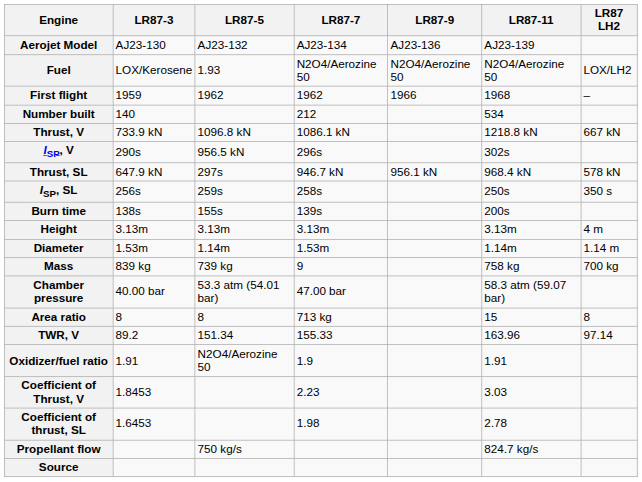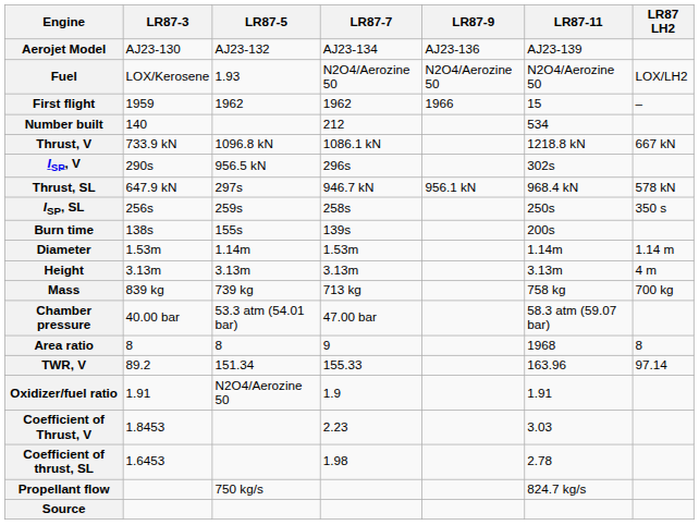 <table class="wikitable">
 <tr>
 <th>Engine</th>
 <th>LR87-3</th>
 <th>LR87-5</th>
 <th>LR87-7</th>
 <th>LR87-9</th>
 <th>LR87-11</th>
 <th>LR87 LH2</th>
 </tr>
 <tr>
 <th>Aerojet Model</th>
 <td>AJ23-130</td>
 <td>AJ23-132</td>
 <td>AJ23-134</td>
 <td>AJ23-136</td>
 <td>AJ23-139</td>
 <td></td>
 </tr>
 <tr>
 <th>Fuel</th>
 <td>LOX/Kerosene</td>
 <td>1.93</td>
 <td>N2O4/Aerozine 50</td>
 <td>N2O4/Aerozine 50</td>
 <td>N2O4/Aerozine 50</td>
 <td>LOX/LH2</td>
 </tr>
 <tr>
 <th>First flight</th>
 <td>1959</td>
 <td>1962</td>
 <td>1962</td>
 <td>1966</td>
-<td>1968</td>
+<td>15</td>
 <td>–</td>
 </tr>
 <tr>
 <th>Number built</th>
 <td>140</td>
 <td></td>
 <td>212</td>
 <td></td>
 <td>534</td>
 <td></td>
 </tr>
 <tr>
 <th>Thrust, V</th>
 <td>733.9 kN</td>
 <td>1096.8 kN</td>
 <td>1086.1 kN</td>
 <td></td>
 <td>1218.8 kN</td>
 <td>667 kN</td>
 </tr>
 <tr>
 <th><a href='#'><em>I</em><sub>SP</sub></a>, V</th>
 <td>290s</td>
 <td>956.5 kN</td>
 <td>296s</td>
 <td></td>
 <td>302s</td>
 <td></td>
 </tr>
 <tr>
 <th>Thrust, SL</th>
 <td>647.9 kN</td>
 <td>297s</td>
 <td>946.7 kN</td>
 <td>956.1 kN</td>
 <td>968.4 kN</td>
 <td>578 kN</td>
 </tr>
 <tr>
 <th><em>I</em><sub>SP</sub>, SL</th>
 <td>256s</td>
 <td>259s</td>
 <td>258s</td>
 <td></td>
 <td>250s</td>
 <td>350 s</td>
 </tr>
 <tr>
 <th>Burn time</th>
 <td>138s</td>
 <td>155s</td>
 <td>139s</td>
 <td></td>
 <td>200s</td>
 <td></td>
 </tr>
 <tr>
+<th>Diameter</th>
+<td>1.53m</td>
+<td>1.14m</td>
+<td>1.53m</td>
+<td></td>
+<td>1.14m</td>
+<td>1.14 m</td>
+</tr>
+<tr>
 <th>Height</th>
 <td>3.13m</td>
 <td>3.13m</td>
 <td>3.13m</td>
 <td></td>
 <td>3.13m</td>
 <td>4 m</td>
 </tr>
 <tr>
-<th>Diameter</th>
-<td>1.53m</td>
-<td>1.14m</td>
-<td>1.53m</td>
-<td></td>
-<td>1.14m</td>
-<td>1.14 m</td>
-</tr>
-<tr>
 <th>Mass</th>
 <td>839 kg</td>
 <td>739 kg</td>
-<td>9</td>
+<td>713 kg</td>
 <td></td>
 <td>758 kg</td>
 <td>700 kg</td>
 </tr>
 <tr>
 <th>Chamber pressure</th>
 <td>40.00 bar</td>
 <td>53.3 atm (54.01 bar)</td>
 <td>47.00 bar</td>
 <td></td>
 <td>58.3 atm (59.07 bar)</td>
 <td></td>
 </tr>
 <tr>
 <th>Area ratio</th>
 <td>8</td>
 <td>8</td>
-<td>713 kg</td>
+<td>9</td>
 <td></td>
-<td>15</td>
+<td>1968</td>
 <td>8</td>
 </tr>
 <tr>
 <th>TWR, V</th>
 <td>89.2</td>
 <td>151.34</td>
 <td>155.33</td>
 <td></td>
 <td>163.96</td>
 <td>97.14</td>
 </tr>
 <tr>
 <th>Oxidizer/fuel ratio</th>
 <td>1.91</td>
 <td>N2O4/Aerozine 50</td>
 <td>1.9</td>
 <td></td>
 <td>1.91</td>
 <td></td>
 </tr>
 <tr>
 <th>Coefficient of Thrust, V</th>
 <td>1.8453</td>
 <td></td>
 <td>2.23</td>
 <td></td>
 <td>3.03</td>
 <td></td>
 </tr>
 <tr>
 <th>Coefficient of thrust, SL</th>
 <td>1.6453</td>
 <td></td>
 <td>1.98</td>
 <td></td>
 <td>2.78</td>
 <td></td>
 </tr>
 <tr>
 <th>Propellant flow</th>
 <td></td>
 <td>750 kg/s</td>
 <td></td>
 <td></td>
 <td>824.7 kg/s</td>
 <td></td>
 </tr>
 <tr>
 <th>Source</th>
 <td></td>
 <td></td>
 <td></td>
 <td></td>
 <td></td>
 <td></td>
 </tr>
 </table>
